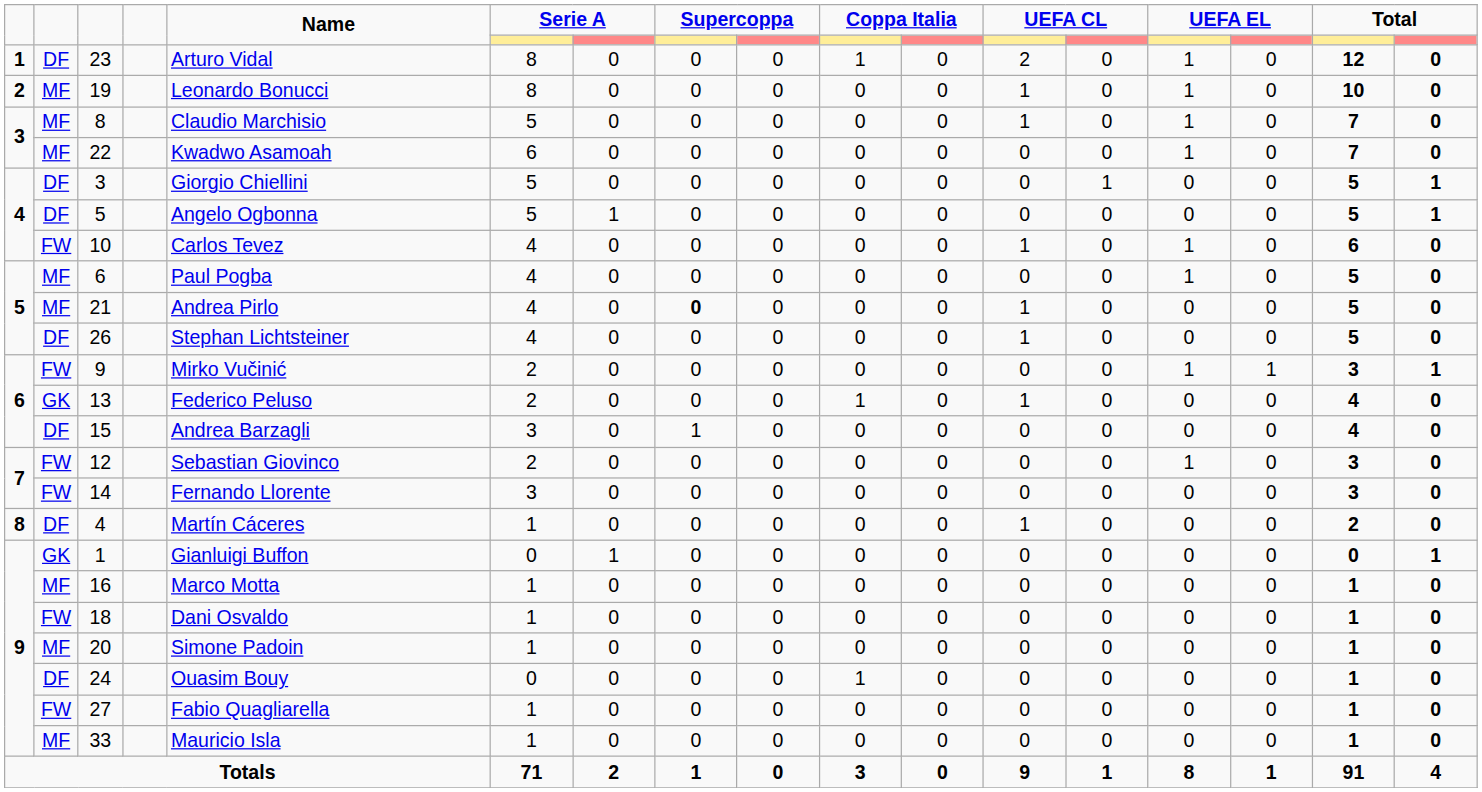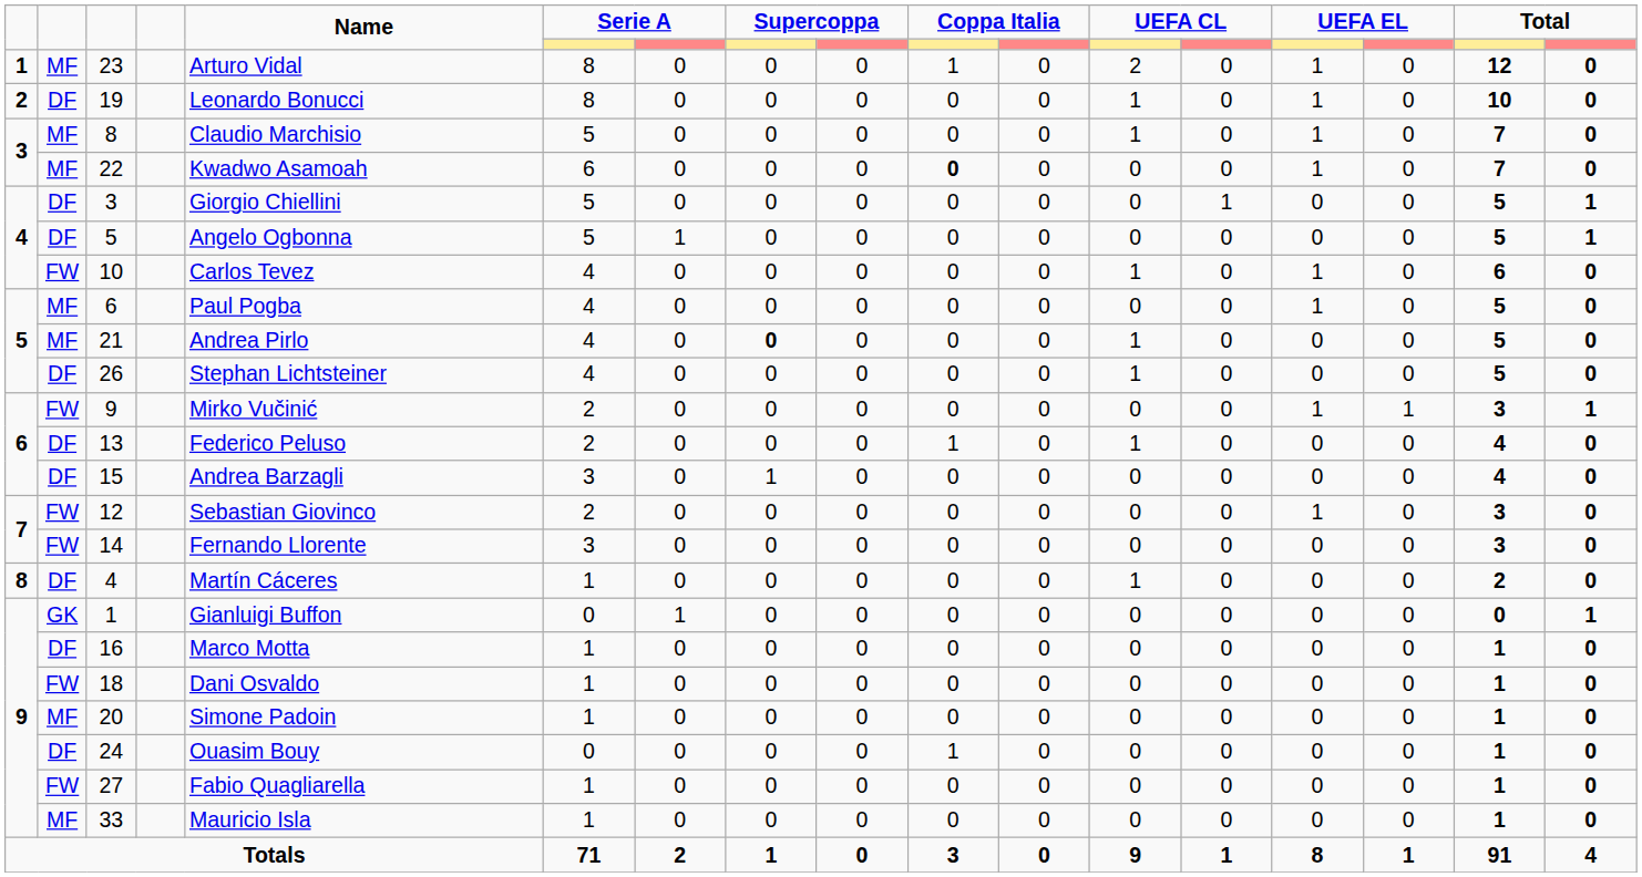 <table class="wikitable" style="text-align:center;">
 <tr style="text-align:center;">
 <td rowspan="2" style="width:2%;"><strong></strong></td>
 <td rowspan="2" style="width:3%;"><strong></strong></td>
 <td rowspan="2" style="width:3%;"><strong></strong></td>
 <td rowspan="2" style="width:3%;"><strong></strong></td>
 <td rowspan="2" style="width:22%;"><strong>Name</strong></td>
 <td colspan="2"><strong><a href='#'>Serie A</a></strong></td>
 <td colspan="2"><strong><a href='#'>Supercoppa</a></strong></td>
 <td colspan="2"><strong><a href='#'>Coppa Italia</a></strong></td>
 <td colspan="2"><strong><a href='#'>UEFA CL</a></strong></td>
 <td colspan="2"><strong><a href='#'>UEFA EL</a></strong></td>
 <td colspan="2"><strong>Total</strong></td>
 </tr>
 <tr>
 <th style="width:60px; background:#fe9;"></th>
 <th style="width:60px; background:#ff8888;"></th>
 <th style="width:60px; background:#fe9;"></th>
 <th style="width:60px; background:#ff8888;"></th>
 <th style="width:60px; background:#fe9;"></th>
 <th style="width:60px; background:#ff8888;"></th>
 <th style="width:60px; background:#fe9;"></th>
 <th style="width:60px; background:#ff8888;"></th>
 <th style="width:60px; background:#fe9;"></th>
 <th style="width:60px; background:#ff8888;"></th>
 <th style="width:60px; background:#fe9;"></th>
 <th style="width:60px; background:#ff8888;"></th>
 </tr>
 <tr>
 <td><strong>1</strong></td>
-<td><a href='#'>DF</a></td>
+<td><a href='#'>MF</a></td>
 <td>23</td>
 <td></td>
 <td align=left><a href='#'>Arturo Vidal</a></td>
 <td>8</td>
 <td>0</td>
 <td>0</td>
 <td>0</td>
 <td>1</td>
 <td>0</td>
 <td>2</td>
 <td>0</td>
 <td>1</td>
 <td>0</td>
 <td><strong>12</strong></td>
 <td><strong>0</strong></td>
 </tr>
 <tr>
 <td><strong>2</strong></td>
-<td><a href='#'>MF</a></td>
+<td><a href='#'>DF</a></td>
 <td>19</td>
 <td></td>
 <td align=left><a href='#'>Leonardo Bonucci</a></td>
 <td>8</td>
 <td>0</td>
 <td>0</td>
 <td>0</td>
 <td>0</td>
 <td>0</td>
 <td>1</td>
 <td>0</td>
 <td>1</td>
 <td>0</td>
 <td><strong>10</strong></td>
 <td><strong>0</strong></td>
 </tr>
 <tr>
 <td rowspan=2><strong>3</strong></td>
 <td><a href='#'>MF</a></td>
 <td>8</td>
 <td></td>
 <td align=left><a href='#'>Claudio Marchisio</a></td>
 <td>5</td>
 <td>0</td>
 <td>0</td>
 <td>0</td>
 <td>0</td>
 <td>0</td>
 <td>1</td>
 <td>0</td>
 <td>1</td>
 <td>0</td>
 <td><strong>7</strong></td>
 <td><strong>0</strong></td>
 </tr>
 <tr>
 <td><a href='#'>MF</a></td>
 <td>22</td>
 <td></td>
 <td align=left><a href='#'>Kwadwo Asamoah</a></td>
 <td>6</td>
 <td>0</td>
 <td>0</td>
 <td>0</td>
-<td>0</td>
+<td><strong>0</strong></td>
 <td>0</td>
 <td>0</td>
 <td>0</td>
 <td>1</td>
 <td>0</td>
 <td><strong>7</strong></td>
 <td><strong>0</strong></td>
 </tr>
 <tr>
 <td rowspan=3><strong>4</strong></td>
 <td><a href='#'>DF</a></td>
 <td>3</td>
 <td></td>
 <td align=left><a href='#'>Giorgio Chiellini</a></td>
 <td>5</td>
 <td>0</td>
 <td>0</td>
 <td>0</td>
 <td>0</td>
 <td>0</td>
 <td>0</td>
 <td>1</td>
 <td>0</td>
 <td>0</td>
 <td><strong>5</strong></td>
 <td><strong>1</strong></td>
 </tr>
 <tr>
 <td><a href='#'>DF</a></td>
 <td>5</td>
 <td></td>
 <td align=left><a href='#'>Angelo Ogbonna</a></td>
 <td>5</td>
 <td>1</td>
 <td>0</td>
 <td>0</td>
 <td>0</td>
 <td>0</td>
 <td>0</td>
 <td>0</td>
 <td>0</td>
 <td>0</td>
 <td><strong>5</strong></td>
 <td><strong>1</strong></td>
 </tr>
 <tr>
 <td><a href='#'>FW</a></td>
 <td>10</td>
 <td></td>
 <td align=left><a href='#'>Carlos Tevez</a></td>
 <td>4</td>
 <td>0</td>
 <td>0</td>
 <td>0</td>
 <td>0</td>
 <td>0</td>
 <td>1</td>
 <td>0</td>
 <td>1</td>
 <td>0</td>
 <td><strong>6</strong></td>
 <td><strong>0</strong></td>
 </tr>
 <tr>
 <td rowspan=3><strong>5</strong></td>
 <td><a href='#'>MF</a></td>
 <td>6</td>
 <td></td>
 <td align=left><a href='#'>Paul Pogba</a></td>
 <td>4</td>
 <td>0</td>
 <td>0</td>
 <td>0</td>
 <td>0</td>
 <td>0</td>
 <td>0</td>
 <td>0</td>
 <td>1</td>
 <td>0</td>
 <td><strong>5</strong></td>
 <td><strong>0</strong></td>
 </tr>
 <tr>
 <td><a href='#'>MF</a></td>
 <td>21</td>
 <td></td>
 <td align=left><a href='#'>Andrea Pirlo</a></td>
 <td>4</td>
 <td>0</td>
 <td><strong>0</strong></td>
 <td>0</td>
 <td>0</td>
 <td>0</td>
 <td>1</td>
 <td>0</td>
 <td>0</td>
 <td>0</td>
 <td><strong>5</strong></td>
 <td><strong>0</strong></td>
 </tr>
 <tr>
 <td><a href='#'>DF</a></td>
 <td>26</td>
 <td></td>
 <td align=left><a href='#'>Stephan Lichtsteiner</a></td>
 <td>4</td>
 <td>0</td>
 <td>0</td>
 <td>0</td>
 <td>0</td>
 <td>0</td>
 <td>1</td>
 <td>0</td>
 <td>0</td>
 <td>0</td>
 <td><strong>5</strong></td>
 <td><strong>0</strong></td>
 </tr>
 <tr>
 <td rowspan=3><strong>6</strong></td>
 <td><a href='#'>FW</a></td>
 <td>9</td>
 <td></td>
 <td align=left><a href='#'>Mirko Vučinić</a></td>
 <td>2</td>
 <td>0</td>
 <td>0</td>
 <td>0</td>
 <td>0</td>
 <td>0</td>
 <td>0</td>
 <td>0</td>
 <td>1</td>
 <td>1</td>
 <td><strong>3</strong></td>
 <td><strong>1</strong></td>
 </tr>
 <tr>
-<td><a href='#'>GK</a></td>
+<td><a href='#'>DF</a></td>
 <td>13</td>
 <td></td>
 <td align=left><a href='#'>Federico Peluso</a></td>
 <td>2</td>
 <td>0</td>
 <td>0</td>
 <td>0</td>
 <td>1</td>
 <td>0</td>
 <td>1</td>
 <td>0</td>
 <td>0</td>
 <td>0</td>
 <td><strong>4</strong></td>
 <td><strong>0</strong></td>
 </tr>
 <tr>
 <td><a href='#'>DF</a></td>
 <td>15</td>
 <td></td>
 <td align=left><a href='#'>Andrea Barzagli</a></td>
 <td>3</td>
 <td>0</td>
 <td>1</td>
 <td>0</td>
 <td>0</td>
 <td>0</td>
 <td>0</td>
 <td>0</td>
 <td>0</td>
 <td>0</td>
 <td><strong>4</strong></td>
 <td><strong>0</strong></td>
 </tr>
 <tr>
 <td rowspan=2><strong>7</strong></td>
 <td><a href='#'>FW</a></td>
 <td>12</td>
 <td></td>
 <td align=left><a href='#'>Sebastian Giovinco</a></td>
 <td>2</td>
 <td>0</td>
 <td>0</td>
 <td>0</td>
 <td>0</td>
 <td>0</td>
 <td>0</td>
 <td>0</td>
 <td>1</td>
 <td>0</td>
 <td><strong>3</strong></td>
 <td><strong>0</strong></td>
 </tr>
 <tr>
 <td><a href='#'>FW</a></td>
 <td>14</td>
 <td></td>
 <td align=left><a href='#'>Fernando Llorente</a></td>
 <td>3</td>
 <td>0</td>
 <td>0</td>
 <td>0</td>
 <td>0</td>
 <td>0</td>
 <td>0</td>
 <td>0</td>
 <td>0</td>
 <td>0</td>
 <td><strong>3</strong></td>
 <td><strong>0</strong></td>
 </tr>
 <tr>
 <td><strong>8</strong></td>
 <td><a href='#'>DF</a></td>
 <td>4</td>
 <td></td>
 <td align=left><a href='#'>Martín Cáceres</a></td>
 <td>1</td>
 <td>0</td>
 <td>0</td>
 <td>0</td>
 <td>0</td>
 <td>0</td>
 <td>1</td>
 <td>0</td>
 <td>0</td>
 <td>0</td>
 <td><strong>2</strong></td>
 <td><strong>0</strong></td>
 </tr>
 <tr>
 <td rowspan=7><strong>9</strong></td>
 <td><a href='#'>GK</a></td>
 <td>1</td>
 <td></td>
 <td align=left><a href='#'>Gianluigi Buffon</a></td>
 <td>0</td>
 <td>1</td>
 <td>0</td>
 <td>0</td>
 <td>0</td>
 <td>0</td>
 <td>0</td>
 <td>0</td>
 <td>0</td>
 <td>0</td>
 <td><strong>0</strong></td>
 <td><strong>1</strong></td>
 </tr>
 <tr>
-<td><a href='#'>MF</a></td>
+<td><a href='#'>DF</a></td>
 <td>16</td>
 <td></td>
 <td align=left><a href='#'>Marco Motta</a></td>
 <td>1</td>
 <td>0</td>
 <td>0</td>
 <td>0</td>
 <td>0</td>
 <td>0</td>
 <td>0</td>
 <td>0</td>
 <td>0</td>
 <td>0</td>
 <td><strong>1</strong></td>
 <td><strong>0</strong></td>
 </tr>
 <tr>
 <td><a href='#'>FW</a></td>
 <td>18</td>
 <td></td>
 <td align=left><a href='#'>Dani Osvaldo</a></td>
 <td>1</td>
 <td>0</td>
 <td>0</td>
 <td>0</td>
 <td>0</td>
 <td>0</td>
 <td>0</td>
 <td>0</td>
 <td>0</td>
 <td>0</td>
 <td><strong>1</strong></td>
 <td><strong>0</strong></td>
 </tr>
 <tr>
 <td><a href='#'>MF</a></td>
 <td>20</td>
 <td></td>
 <td align=left><a href='#'>Simone Padoin</a></td>
 <td>1</td>
 <td>0</td>
 <td>0</td>
 <td>0</td>
 <td>0</td>
 <td>0</td>
 <td>0</td>
 <td>0</td>
 <td>0</td>
 <td>0</td>
 <td><strong>1</strong></td>
 <td><strong>0</strong></td>
 </tr>
 <tr>
 <td><a href='#'>DF</a></td>
 <td>24</td>
 <td></td>
 <td align=left><a href='#'>Ouasim Bouy</a></td>
 <td>0</td>
 <td>0</td>
 <td>0</td>
 <td>0</td>
 <td>1</td>
 <td>0</td>
 <td>0</td>
 <td>0</td>
 <td>0</td>
 <td>0</td>
 <td><strong>1</strong></td>
 <td><strong>0</strong></td>
 </tr>
 <tr>
 <td><a href='#'>FW</a></td>
 <td>27</td>
 <td></td>
 <td align=left><a href='#'>Fabio Quagliarella</a></td>
 <td>1</td>
 <td>0</td>
 <td>0</td>
 <td>0</td>
 <td>0</td>
 <td>0</td>
 <td>0</td>
 <td>0</td>
 <td>0</td>
 <td>0</td>
 <td><strong>1</strong></td>
 <td><strong>0</strong></td>
 </tr>
 <tr>
 <td><a href='#'>MF</a></td>
 <td>33</td>
 <td></td>
 <td align=left><a href='#'>Mauricio Isla</a></td>
 <td>1</td>
 <td>0</td>
 <td>0</td>
 <td>0</td>
 <td>0</td>
 <td>0</td>
 <td>0</td>
 <td>0</td>
 <td>0</td>
 <td>0</td>
 <td><strong>1</strong></td>
 <td><strong>0</strong></td>
 </tr>
 <tr>
 <td colspan=5><strong>Totals</strong></td>
 <td><strong>71</strong></td>
 <td><strong>2</strong></td>
 <td><strong>1</strong></td>
 <td><strong>0</strong></td>
 <td><strong>3</strong></td>
 <td><strong>0</strong></td>
 <td><strong>9</strong></td>
 <td><strong>1</strong></td>
 <td><strong>8</strong></td>
 <td><strong>1</strong></td>
 <td><strong>91</strong></td>
 <td><strong>4</strong></td>
 </tr>
 </table>
